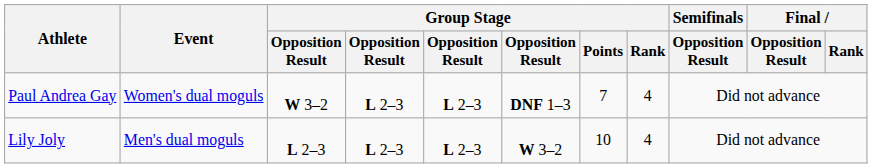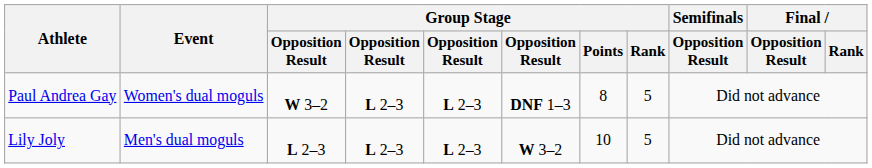 <table class="wikitable" style="font-size:90%">
 <tr>
 <th rowspan="2">Athlete</th>
 <th rowspan="2">Event</th>
 <th colspan=6>Group Stage</th>
 <th>Semifinals</th>
 <th colspan=2>Final / </th>
 </tr>
 <tr style="font-size:95%">
 <th>Opposition<br>Result</th>
 <th>Opposition<br>Result</th>
 <th>Opposition<br>Result</th>
 <th>Opposition<br>Result</th>
 <th>Points</th>
 <th>Rank</th>
 <th>Opposition<br>Result</th>
 <th>Opposition<br>Result</th>
 <th>Rank</th>
 </tr>
 <tr align=center>
 <td align=left><a href='#'>Paul Andrea Gay</a></td>
 <td align=left><a href='#'>Women's dual moguls</a></td>
 <td><br><strong>W</strong> 3–2</td>
 <td><br><strong>L</strong> 2–3</td>
 <td><br><strong>L</strong> 2–3</td>
 <td><br><strong>DNF</strong> 1–3</td>
-<td>7</td>
-<td>4</td>
+<td>8</td>
+<td>5</td>
 <td colspan=3>Did not advance</td>
 </tr>
 <tr align=center>
 <td align=left><a href='#'>Lily Joly</a></td>
 <td align=left><a href='#'>Men's dual moguls</a></td>
 <td><br><strong>L</strong> 2–3</td>
 <td><br><strong>L</strong> 2–3</td>
 <td><br><strong>L</strong> 2–3</td>
 <td><br><strong>W</strong> 3–2</td>
 <td>10</td>
-<td>4</td>
+<td>5</td>
 <td colspan=3>Did not advance</td>
 </tr>
 </table>
